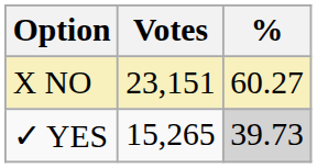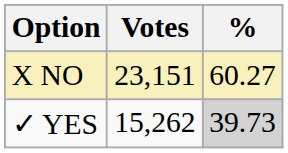 <table class="wikitable">
 <tr>
 <th>Option</th>
 <th>Votes</th>
 <th>%</th>
 </tr>
 <tr>
 <td style=background:#f8f1bd>X NO</td>
 <td style=background:#f8f1bd>23,151</td>
 <td style=background:#f8f1bd>60.27</td>
 </tr>
 <tr>
 <td>✓ YES</td>
-<td>15,265</td>
+<td>15,262</td>
 <td style="background: lightgrey;">39.73</td>
 </tr>
 </table>
